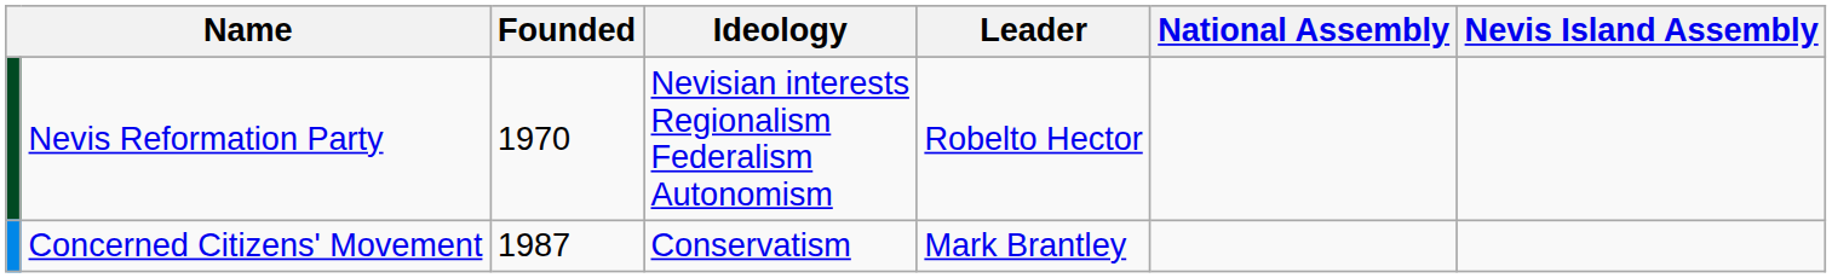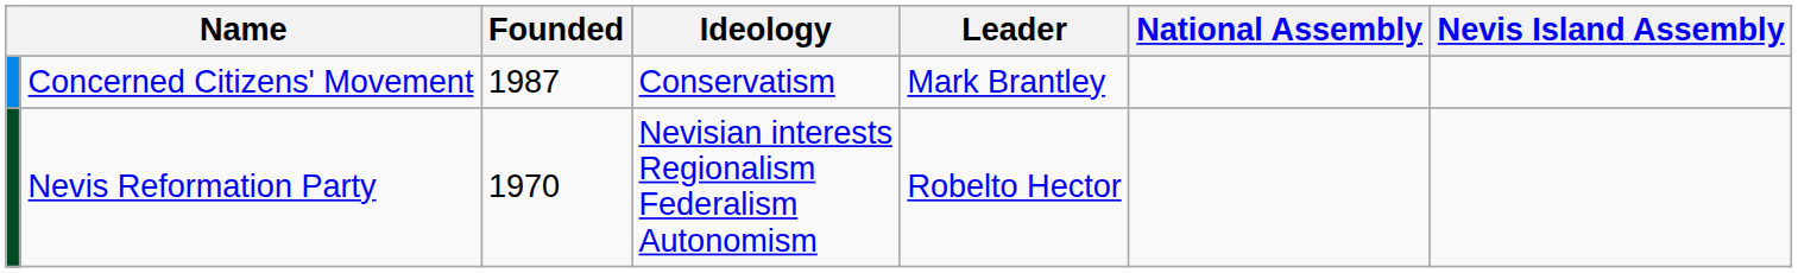 <table class="wikitable">
 <tr>
 <th colspan=2>Name</th>
 <th>Founded</th>
 <th>Ideology</th>
 <th>Leader</th>
 <th><a href='#'>National Assembly</a></th>
 <th><a href='#'>Nevis Island Assembly</a></th>
 </tr>
 <tr>
+<td style="background:#0187E8;"></td>
+<td><a href='#'>Concerned Citizens' Movement</a></td>
+<td>1987</td>
+<td><a href='#'>Conservatism</a></td>
+<td><a href='#'>Mark Brantley</a></td>
+<td></td>
+<td></td>
+</tr>
+<tr>
 <td style="background:#014A22;"></td>
 <td><a href='#'>Nevis Reformation Party</a></td>
 <td>1970</td>
 <td><a href='#'>Nevisian interests</a><br><a href='#'>Regionalism</a><br><a href='#'>Federalism</a><br><a href='#'>Autonomism</a></td>
 <td><a href='#'>Robelto Hector</a></td>
 <td></td>
 <td></td>
 </tr>
-<tr>
-<td style="background:#0187E8;"></td>
-<td><a href='#'>Concerned Citizens' Movement</a></td>
-<td>1987</td>
-<td><a href='#'>Conservatism</a></td>
-<td><a href='#'>Mark Brantley</a></td>
-<td></td>
-<td></td>
-</tr>
 </table>
